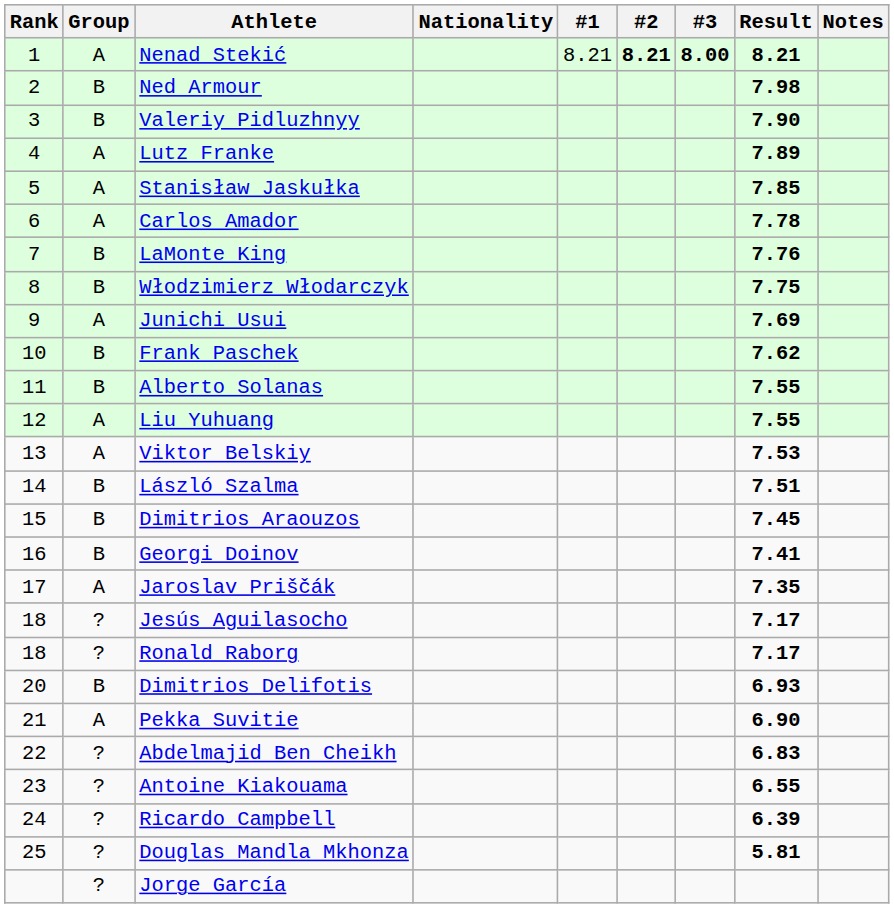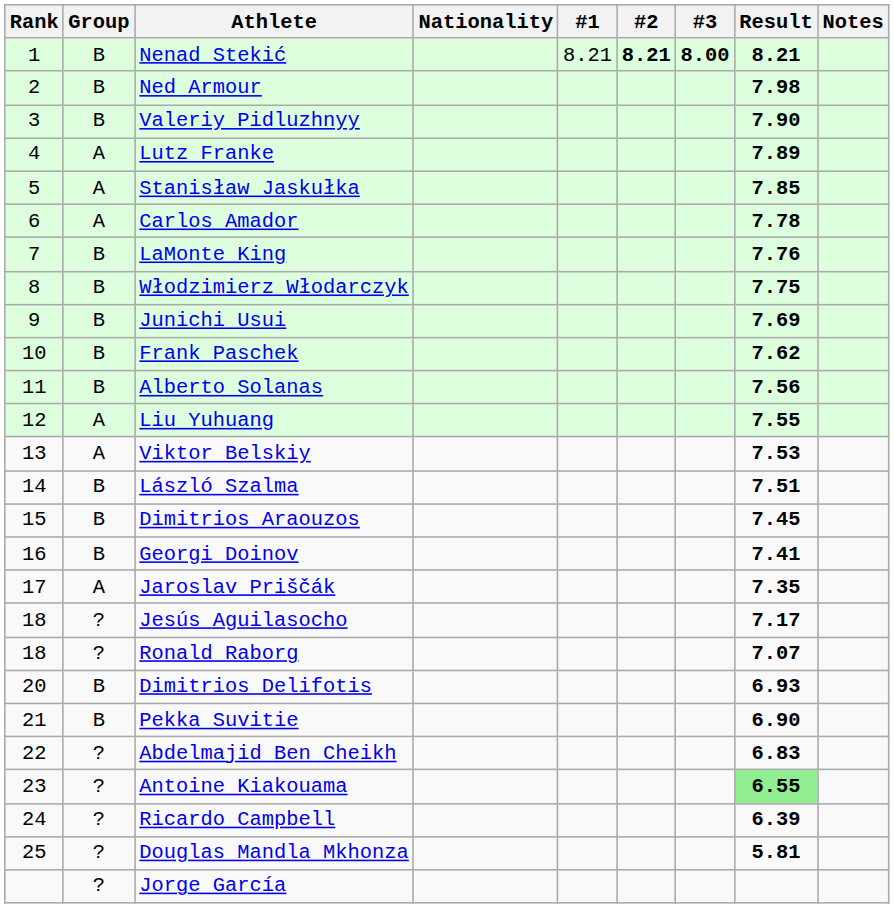 <table class="wikitable sortable" style="text-align:center">
 <tr>
 <th>Rank</th>
 <th>Group</th>
 <th>Athlete</th>
 <th>Nationality</th>
 <th>#1</th>
 <th>#2</th>
 <th>#3</th>
 <th>Result</th>
 <th>Notes</th>
 </tr>
 <tr bgcolor=ddffdd>
 <td>1</td>
-<td>A</td>
+<td>B</td>
 <td align=left><a href='#'>Nenad Stekić</a></td>
 <td align=left></td>
 <td>8.21</td>
 <td><strong>8.21</strong></td>
 <td><strong>8.00</strong></td>
 <td><strong>8.21</strong></td>
 <td></td>
 </tr>
 <tr bgcolor=ddffdd>
 <td>2</td>
 <td>B</td>
 <td align=left><a href='#'>Ned Armour</a></td>
 <td align=left></td>
 <td></td>
 <td></td>
 <td></td>
 <td><strong>7.98</strong></td>
 <td></td>
 </tr>
 <tr bgcolor=ddffdd>
 <td>3</td>
 <td>B</td>
 <td align=left><a href='#'>Valeriy Pidluzhnyy</a></td>
 <td align=left></td>
 <td></td>
 <td></td>
 <td></td>
 <td><strong>7.90</strong></td>
 <td></td>
 </tr>
 <tr bgcolor=ddffdd>
 <td>4</td>
 <td>A</td>
 <td align=left><a href='#'>Lutz Franke</a></td>
 <td align=left></td>
 <td></td>
 <td></td>
 <td></td>
 <td><strong>7.89</strong></td>
 <td></td>
 </tr>
 <tr bgcolor=ddffdd>
 <td>5</td>
 <td>A</td>
 <td align=left><a href='#'>Stanisław Jaskułka</a></td>
 <td align=left></td>
 <td></td>
 <td></td>
 <td></td>
 <td><strong>7.85</strong></td>
 <td></td>
 </tr>
 <tr bgcolor=ddffdd>
 <td>6</td>
 <td>A</td>
 <td align=left><a href='#'>Carlos Amador</a></td>
 <td align=left></td>
 <td></td>
 <td></td>
 <td></td>
 <td><strong>7.78</strong></td>
 <td></td>
 </tr>
 <tr bgcolor=ddffdd>
 <td>7</td>
 <td>B</td>
 <td align=left><a href='#'>LaMonte King</a></td>
 <td align=left></td>
 <td></td>
 <td></td>
 <td></td>
 <td><strong>7.76</strong></td>
 <td></td>
 </tr>
 <tr bgcolor=ddffdd>
 <td>8</td>
 <td>B</td>
 <td align=left><a href='#'>Włodzimierz Włodarczyk</a></td>
 <td align=left></td>
 <td></td>
 <td></td>
 <td></td>
 <td><strong>7.75</strong></td>
 <td></td>
 </tr>
 <tr bgcolor=ddffdd>
 <td>9</td>
-<td>A</td>
+<td>B</td>
 <td align=left><a href='#'>Junichi Usui</a></td>
 <td align=left></td>
 <td></td>
 <td></td>
 <td></td>
 <td><strong>7.69</strong></td>
 <td></td>
 </tr>
 <tr bgcolor=ddffdd>
 <td>10</td>
 <td>B</td>
 <td align=left><a href='#'>Frank Paschek</a></td>
 <td align=left></td>
 <td></td>
 <td></td>
 <td></td>
 <td><strong>7.62</strong></td>
 <td></td>
 </tr>
 <tr bgcolor=ddffdd>
 <td>11</td>
 <td>B</td>
 <td align=left><a href='#'>Alberto Solanas</a></td>
 <td align=left></td>
 <td></td>
 <td></td>
 <td></td>
-<td><strong>7.55</strong></td>
+<td><strong>7.56</strong></td>
 <td></td>
 </tr>
 <tr bgcolor=ddffdd>
 <td>12</td>
 <td>A</td>
 <td align=left><a href='#'>Liu Yuhuang</a></td>
 <td align=left></td>
 <td></td>
 <td></td>
 <td></td>
 <td><strong>7.55</strong></td>
 <td></td>
 </tr>
 <tr>
 <td>13</td>
 <td>A</td>
 <td align=left><a href='#'>Viktor Belskiy</a></td>
 <td align=left></td>
 <td></td>
 <td></td>
 <td></td>
 <td><strong>7.53</strong></td>
 <td></td>
 </tr>
 <tr>
 <td>14</td>
 <td>B</td>
 <td align=left><a href='#'>László Szalma</a></td>
 <td align=left></td>
 <td></td>
 <td></td>
 <td></td>
 <td><strong>7.51</strong></td>
 <td></td>
 </tr>
 <tr>
 <td>15</td>
 <td>B</td>
 <td align=left><a href='#'>Dimitrios Araouzos</a></td>
 <td align=left></td>
 <td></td>
 <td></td>
 <td></td>
 <td><strong>7.45</strong></td>
 <td></td>
 </tr>
 <tr>
 <td>16</td>
 <td>B</td>
 <td align=left><a href='#'>Georgi Doinov</a></td>
 <td align=left></td>
 <td></td>
 <td></td>
 <td></td>
 <td><strong>7.41</strong></td>
 <td></td>
 </tr>
 <tr>
 <td>17</td>
 <td>A</td>
 <td align=left><a href='#'>Jaroslav Priščák</a></td>
 <td align=left></td>
 <td></td>
 <td></td>
 <td></td>
 <td><strong>7.35</strong></td>
 <td></td>
 </tr>
 <tr>
 <td>18</td>
 <td>?</td>
 <td align=left><a href='#'>Jesús Aguilasocho</a></td>
 <td align=left></td>
 <td></td>
 <td></td>
 <td></td>
 <td><strong>7.17</strong></td>
 <td></td>
 </tr>
 <tr>
 <td>18</td>
 <td>?</td>
 <td align=left><a href='#'>Ronald Raborg</a></td>
 <td align=left></td>
 <td></td>
 <td></td>
 <td></td>
-<td><strong>7.17</strong></td>
+<td><strong>7.07</strong></td>
 <td></td>
 </tr>
 <tr>
 <td>20</td>
 <td>B</td>
 <td align=left><a href='#'>Dimitrios Delifotis</a></td>
 <td align=left></td>
 <td></td>
 <td></td>
 <td></td>
 <td><strong>6.93</strong></td>
 <td></td>
 </tr>
 <tr>
 <td>21</td>
-<td>A</td>
+<td>B</td>
 <td align=left><a href='#'>Pekka Suvitie</a></td>
 <td align=left></td>
 <td></td>
 <td></td>
 <td></td>
 <td><strong>6.90</strong></td>
 <td></td>
 </tr>
 <tr>
 <td>22</td>
 <td>?</td>
 <td align=left><a href='#'>Abdelmajid Ben Cheikh</a></td>
 <td align=left></td>
 <td></td>
 <td></td>
 <td></td>
 <td><strong>6.83</strong></td>
 <td></td>
 </tr>
 <tr>
 <td>23</td>
 <td>?</td>
 <td align=left><a href='#'>Antoine Kiakouama</a></td>
 <td align=left></td>
 <td></td>
 <td></td>
 <td></td>
-<td><strong>6.55</strong></td>
+<td style="background: lightgreen;"><strong>6.55</strong></td>
 <td></td>
 </tr>
 <tr>
 <td>24</td>
 <td>?</td>
 <td align=left><a href='#'>Ricardo Campbell</a></td>
 <td align=left></td>
 <td></td>
 <td></td>
 <td></td>
 <td><strong>6.39</strong></td>
 <td></td>
 </tr>
 <tr>
 <td>25</td>
 <td>?</td>
 <td align=left><a href='#'>Douglas Mandla Mkhonza</a></td>
 <td align=left></td>
 <td></td>
 <td></td>
 <td></td>
 <td><strong>5.81</strong></td>
 <td></td>
 </tr>
 <tr>
 <td></td>
 <td>?</td>
 <td align=left><a href='#'>Jorge García</a></td>
 <td align=left></td>
 <td></td>
 <td></td>
 <td></td>
 <td><strong></strong></td>
 <td></td>
 </tr>
 </table>
